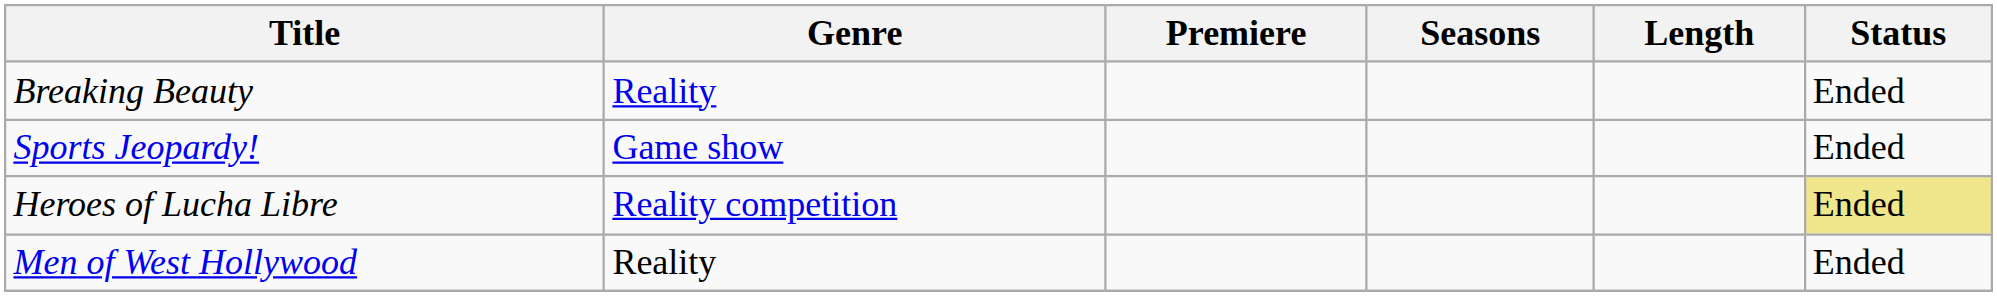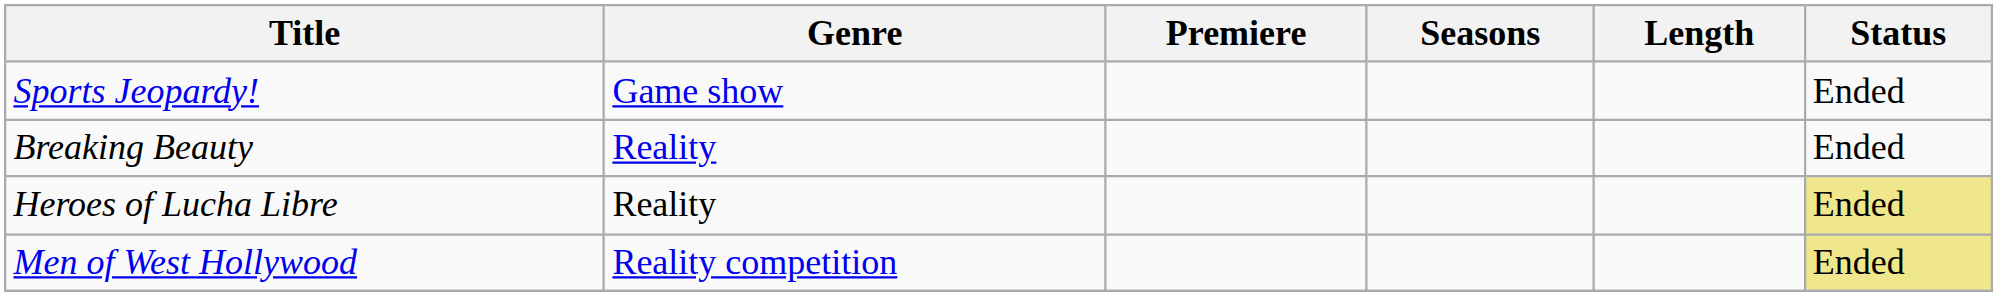 <table class="wikitable sortable" style="width:100%;">
 <tr>
 <th>Title</th>
 <th>Genre</th>
 <th>Premiere</th>
 <th>Seasons</th>
 <th>Length</th>
 <th>Status</th>
 </tr>
 <tr>
+<td><em><a href='#'>Sports Jeopardy!</a></em></td>
+<td><a href='#'>Game show</a></td>
+<td></td>
+<td></td>
+<td></td>
+<td>Ended</td>
+</tr>
+<tr>
 <td><em>Breaking Beauty</em></td>
 <td><a href='#'>Reality</a></td>
 <td></td>
 <td></td>
 <td></td>
 <td>Ended</td>
 </tr>
 <tr>
-<td><em><a href='#'>Sports Jeopardy!</a></em></td>
-<td><a href='#'>Game show</a></td>
-<td></td>
-<td></td>
-<td></td>
-<td>Ended</td>
-</tr>
-<tr>
 <td><em>Heroes of Lucha Libre</em></td>
-<td><a href='#'>Reality competition</a></td>
+<td>Reality</td>
 <td></td>
 <td></td>
 <td></td>
 <td style="background: khaki;">Ended</td>
 </tr>
 <tr>
 <td><em><a href='#'>Men of West Hollywood</a></em></td>
-<td>Reality</td>
+<td><a href='#'>Reality competition</a></td>
 <td></td>
 <td></td>
 <td></td>
-<td>Ended<br></td>
+<td style="background: khaki;">Ended<br></td>
 </tr>
 <tr>
 </tr>
 </table>
